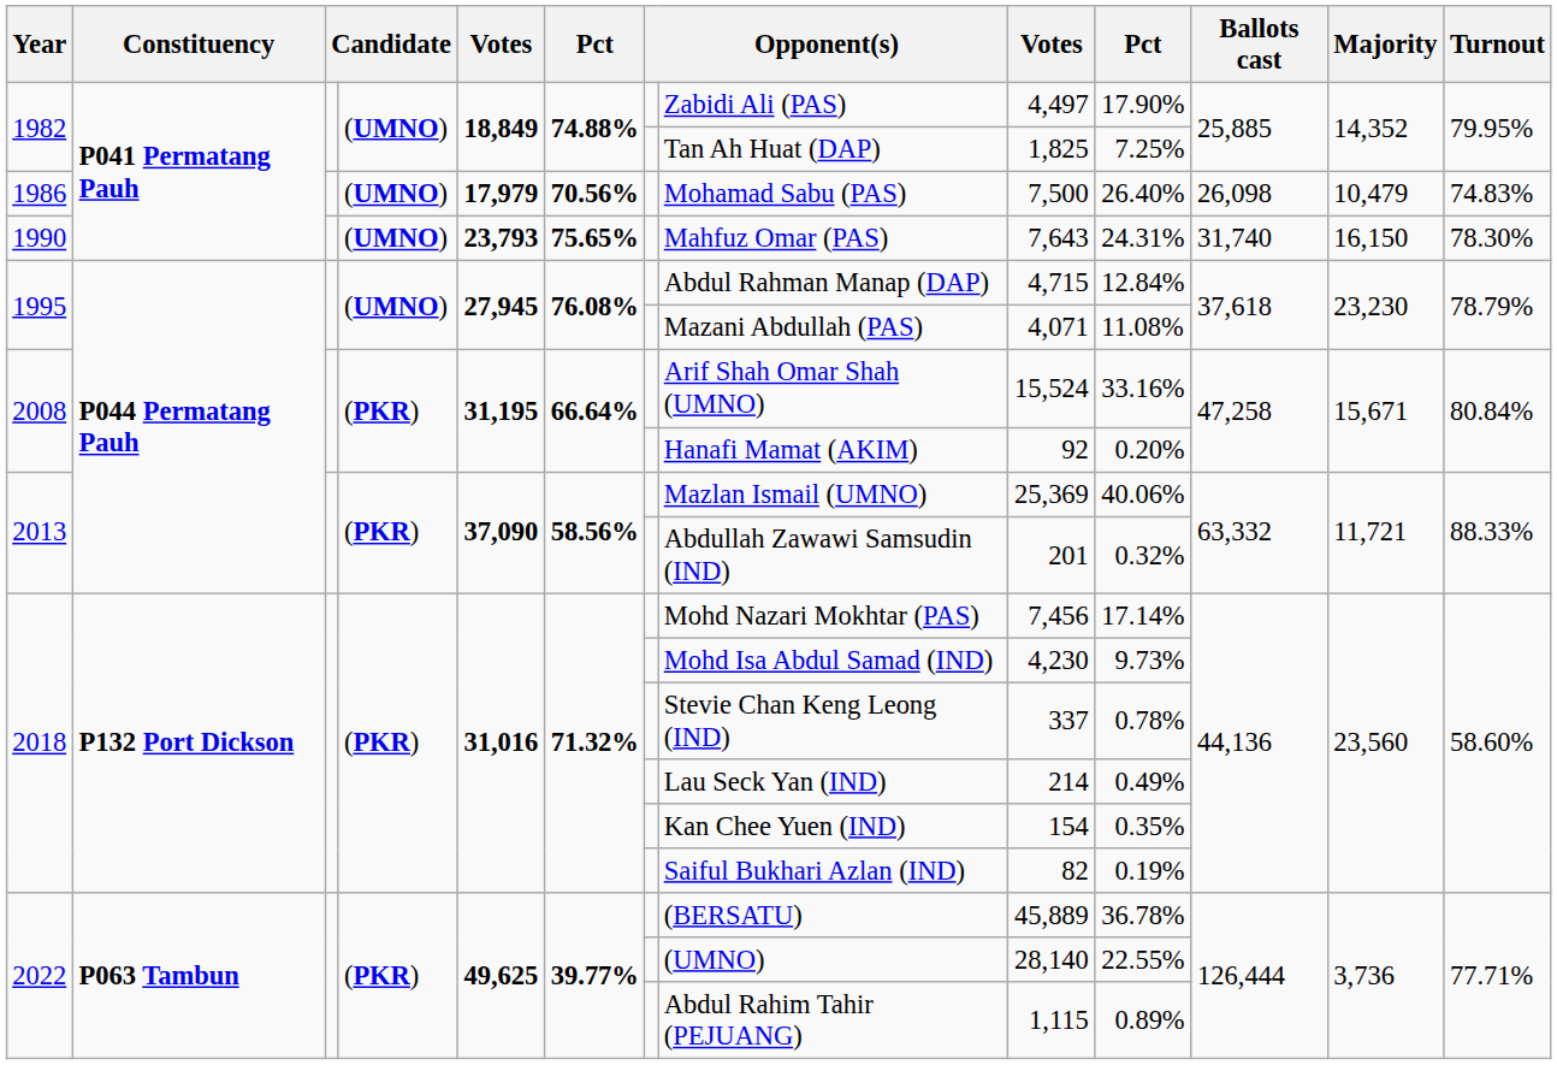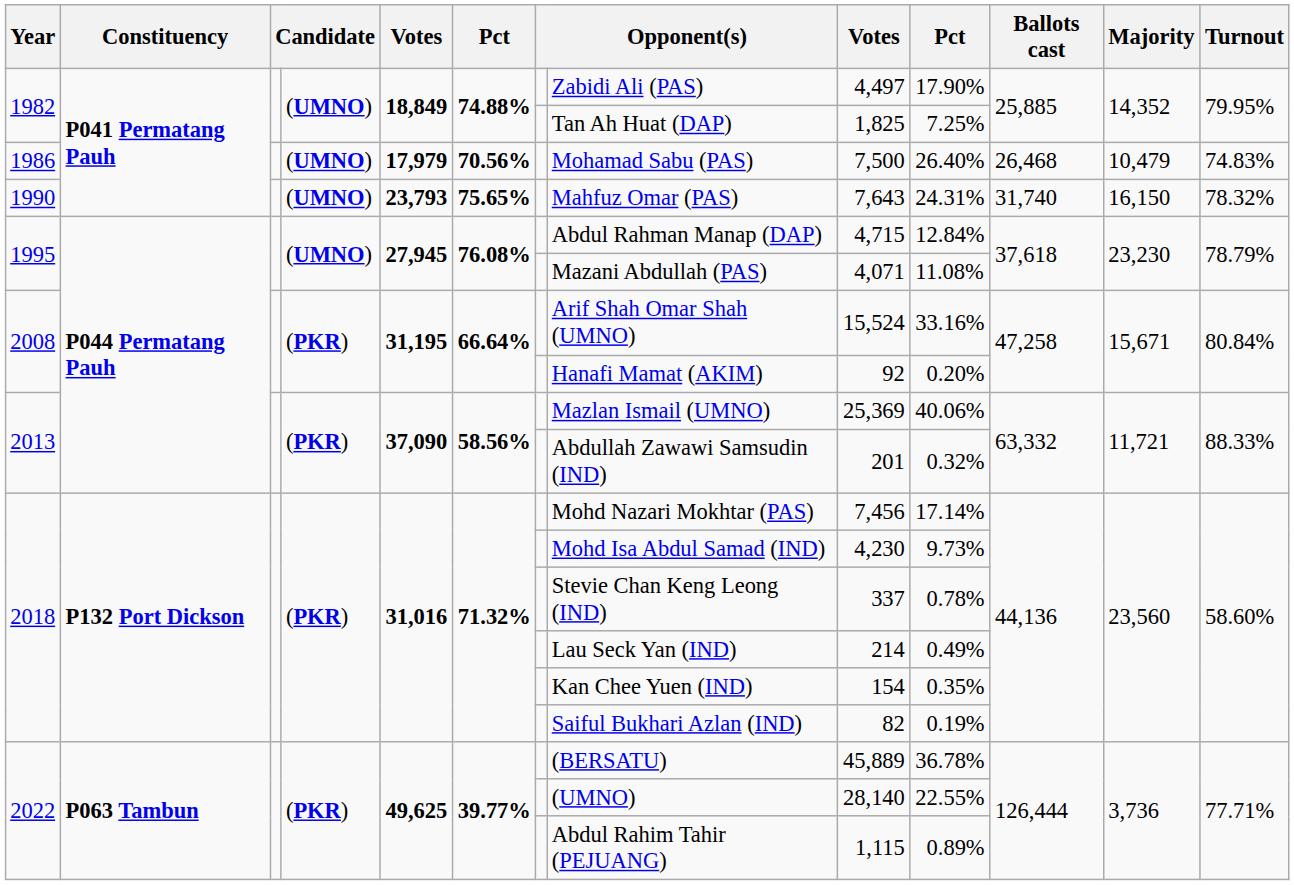 <table class="wikitable" style="margin:0.5em ; font-size:95%">
 <tr>
 <th>Year</th>
 <th>Constituency</th>
 <th colspan=2>Candidate</th>
 <th>Votes</th>
 <th>Pct</th>
 <th colspan=2>Opponent(s)</th>
 <th>Votes</th>
 <th>Pct</th>
 <th>Ballots cast</th>
 <th>Majority</th>
 <th>Turnout</th>
 </tr>
 <tr>
 <td rowspan="2"><a href='#'>1982</a></td>
 <td rowspan="4"><strong>P041 <a href='#'>Permatang Pauh</a></strong></td>
 <td rowspan="2" ></td>
 <td rowspan="2"> (<a href='#'><strong>UMNO</strong></a>)</td>
 <td rowspan="2" align="right"><strong>18,849</strong></td>
 <td rowspan="2"><strong>74.88%</strong></td>
 <td></td>
 <td><a href='#'>Zabidi Ali</a> (<a href='#'>PAS</a>)</td>
 <td align="right">4,497</td>
 <td>17.90%</td>
 <td rowspan="2">25,885</td>
 <td rowspan="2">14,352</td>
 <td rowspan="2">79.95%</td>
 </tr>
 <tr>
 <td></td>
 <td>Tan Ah Huat (<a href='#'>DAP</a>)</td>
 <td align="right">1,825</td>
 <td align=right>7.25%</td>
 </tr>
 <tr>
 <td><a href='#'>1986</a></td>
 <td></td>
 <td> (<a href='#'><strong>UMNO</strong></a>)</td>
 <td align="right"><strong>17,979</strong></td>
 <td><strong>70.56%</strong></td>
 <td></td>
 <td><a href='#'>Mohamad Sabu</a> (<a href='#'>PAS</a>)</td>
 <td align="right">7,500</td>
 <td>26.40%</td>
-<td>26,098</td>
+<td>26,468</td>
 <td>10,479</td>
 <td>74.83%</td>
 </tr>
 <tr>
 <td><a href='#'>1990</a></td>
 <td></td>
 <td> (<a href='#'><strong>UMNO</strong></a>)</td>
 <td align="right"><strong>23,793</strong></td>
 <td><strong>75.65%</strong></td>
 <td></td>
 <td><a href='#'>Mahfuz Omar</a> (<a href='#'>PAS</a>)</td>
 <td align="right">7,643</td>
 <td>24.31%</td>
 <td>31,740</td>
 <td>16,150</td>
-<td>78.30%</td>
+<td>78.32%</td>
 </tr>
 <tr>
 <td rowspan="2"><a href='#'>1995</a></td>
 <td rowspan="6"><strong>P044 <a href='#'>Permatang Pauh</a></strong></td>
 <td rowspan="2" ></td>
 <td rowspan="2"> (<a href='#'><strong>UMNO</strong></a>)</td>
 <td rowspan="2" align="right"><strong>27,945</strong></td>
 <td rowspan="2"><strong>76.08%</strong></td>
 <td></td>
 <td>Abdul Rahman Manap (<a href='#'>DAP</a>)</td>
 <td align="right">4,715</td>
 <td>12.84%</td>
 <td rowspan="2">37,618</td>
 <td rowspan="2">23,230</td>
 <td rowspan="2">78.79%</td>
 </tr>
 <tr>
 <td></td>
 <td>Mazani Abdullah (<a href='#'>PAS</a>)</td>
 <td align="right">4,071</td>
 <td>11.08%</td>
 </tr>
 <tr>
 <td rowspan=2><a href='#'>2008</a></td>
 <td rowspan=2 ></td>
 <td rowspan=2> (<a href='#'><strong>PKR</strong></a>)</td>
 <td rowspan=2 align="right"><strong>31,195</strong></td>
 <td rowspan=2><strong>66.64%</strong></td>
 <td></td>
 <td><a href='#'>Arif Shah Omar Shah</a> (<a href='#'>UMNO</a>)</td>
 <td align="right">15,524</td>
 <td>33.16%</td>
 <td rowspan=2>47,258</td>
 <td rowspan=2>15,671</td>
 <td rowspan=2>80.84%</td>
 </tr>
 <tr>
 <td></td>
 <td><a href='#'>Hanafi Mamat</a> (<a href='#'>AKIM</a>)</td>
 <td align="right">92</td>
 <td align="right">0.20%</td>
 </tr>
 <tr>
 <td rowspan=2><a href='#'>2013</a></td>
 <td rowspan=2 ></td>
 <td rowspan=2> (<a href='#'><strong>PKR</strong></a>)</td>
 <td rowspan=2 align="right"><strong>37,090</strong></td>
 <td rowspan=2><strong>58.56%</strong></td>
 <td></td>
 <td><a href='#'>Mazlan Ismail</a> (<a href='#'>UMNO</a>)</td>
 <td align="right">25,369</td>
 <td>40.06%</td>
 <td rowspan=2>63,332</td>
 <td rowspan=2>11,721</td>
 <td rowspan=2>88.33%</td>
 </tr>
 <tr>
 <td></td>
 <td>Abdullah Zawawi Samsudin (<a href='#'>IND</a>)</td>
 <td align="right">201</td>
 <td align=right>0.32%</td>
 </tr>
 <tr>
 <td rowspan=6><a href='#'>2018</a></td>
 <td rowspan=6><strong>P132 <a href='#'>Port Dickson</a></strong></td>
 <td rowspan=6 ></td>
 <td rowspan=6> (<a href='#'><strong>PKR</strong></a>)</td>
 <td rowspan=6 align="right"><strong>31,016</strong></td>
 <td rowspan=6><strong>71.32%</strong></td>
 <td></td>
 <td>Mohd Nazari Mokhtar (<a href='#'>PAS</a>)</td>
 <td align="right">7,456</td>
 <td>17.14%</td>
 <td rowspan=6>44,136</td>
 <td rowspan=6>23,560</td>
 <td rowspan=6>58.60%</td>
 </tr>
 <tr>
 <td></td>
 <td><a href='#'>Mohd Isa Abdul Samad</a> (<a href='#'>IND</a>)</td>
 <td align="right">4,230</td>
 <td align=right>9.73%</td>
 </tr>
 <tr>
 <td></td>
 <td>Stevie Chan Keng Leong (<a href='#'>IND</a>)</td>
 <td align="right">337</td>
 <td align=right>0.78%</td>
 </tr>
 <tr>
 <td></td>
 <td>Lau Seck Yan (<a href='#'>IND</a>)</td>
 <td align="right">214</td>
 <td align=right>0.49%</td>
 </tr>
 <tr>
 <td></td>
 <td>Kan Chee Yuen (<a href='#'>IND</a>)</td>
 <td align="right">154</td>
 <td align=right>0.35%</td>
 </tr>
 <tr>
 <td></td>
 <td><a href='#'>Saiful Bukhari Azlan</a> (<a href='#'>IND</a>)</td>
 <td align="right">82</td>
 <td align=right>0.19%</td>
 </tr>
 <tr>
 <td rowspan=3><a href='#'>2022</a></td>
 <td rowspan=3><strong>P063 <a href='#'>Tambun</a></strong></td>
 <td rowspan=3 ></td>
 <td rowspan=3> (<a href='#'><strong>PKR</strong></a>)</td>
 <td rowspan=3 align="right"><strong>49,625</strong></td>
 <td rowspan=3><strong>39.77%</strong></td>
 <td bgcolor=></td>
 <td> (<a href='#'>BERSATU</a>)</td>
 <td align="right">45,889</td>
 <td>36.78%</td>
 <td rowspan=3>126,444</td>
 <td rowspan=3>3,736</td>
 <td rowspan=3>77.71%</td>
 </tr>
 <tr>
 <td></td>
 <td> (<a href='#'>UMNO</a>)</td>
 <td align="right">28,140</td>
 <td>22.55%</td>
 </tr>
 <tr>
 <td bgcolor=></td>
 <td>Abdul Rahim Tahir (<a href='#'>PEJUANG</a>)</td>
 <td align="right">1,115</td>
 <td align=right>0.89%</td>
 </tr>
 </table>
